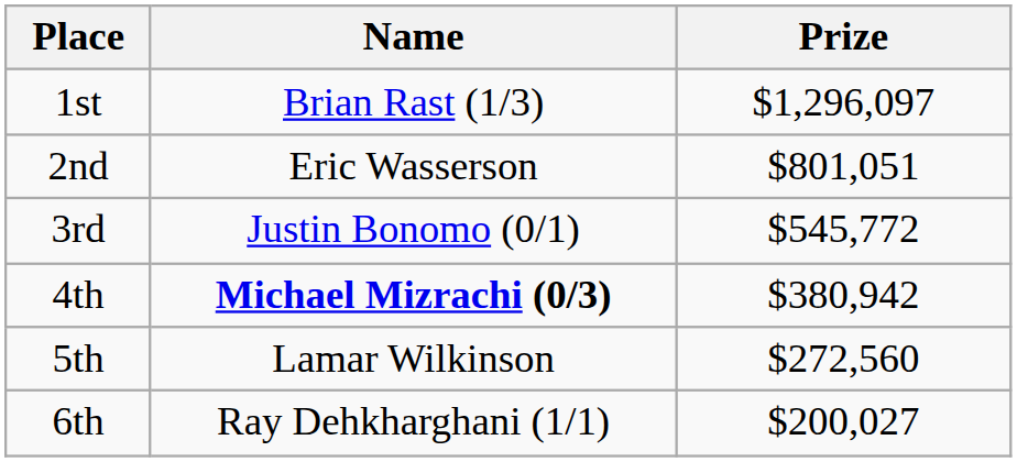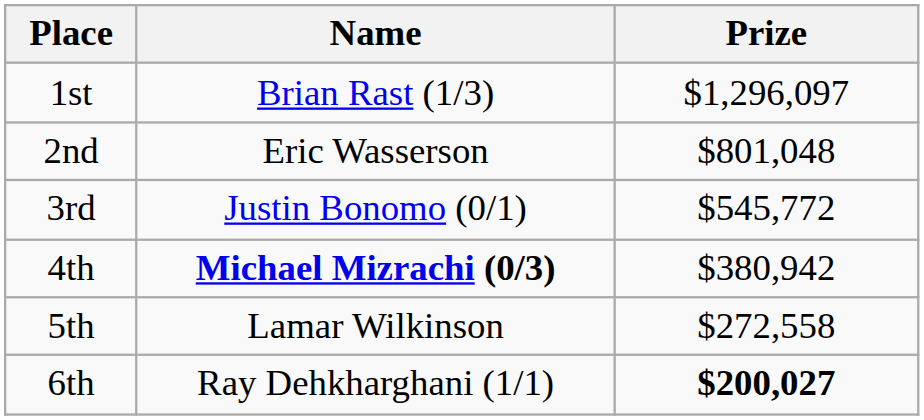 <table class="wikitable">
 <tr>
 <th width="50">Place</th>
 <th width="200">Name</th>
 <th width="125">Prize</th>
 </tr>
 <tr>
 <td align = "center">1st</td>
 <td align = "center"><a href='#'>Brian Rast</a> (1/3)</td>
 <td align = "center">$1,296,097</td>
 </tr>
 <tr>
 <td align = "center">2nd</td>
 <td align = "center">Eric Wasserson</td>
-<td align = "center">$801,051</td>
+<td align = "center">$801,048</td>
 </tr>
 <tr>
 <td align = "center">3rd</td>
 <td align = "center"><a href='#'>Justin Bonomo</a> (0/1)</td>
 <td align = "center">$545,772</td>
 </tr>
 <tr>
 <td align = "center">4th</td>
 <td align = "center"><strong><a href='#'>Michael Mizrachi</a> (0/3)</strong></td>
 <td align = "center">$380,942</td>
 </tr>
 <tr>
 <td align = "center">5th</td>
 <td align = "center">Lamar Wilkinson</td>
-<td align = "center">$272,560</td>
+<td align = "center">$272,558</td>
 </tr>
 <tr>
 <td align = "center">6th</td>
 <td align = "center">Ray Dehkharghani (1/1)</td>
-<td align = "center">$200,027</td>
+<td align = "center"><strong>$200,027</strong></td>
 </tr>
 </table>
